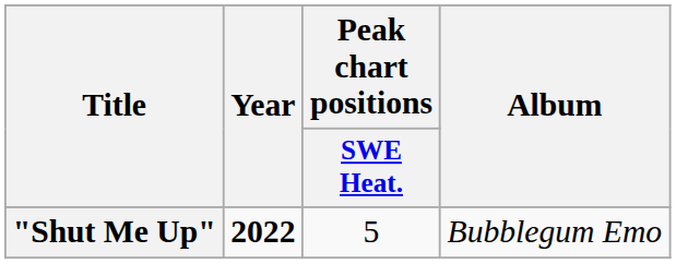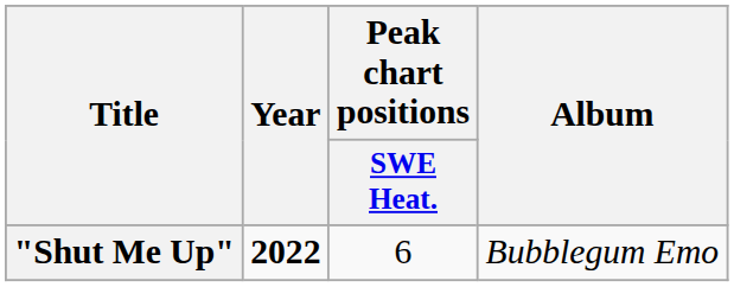 <table class="wikitable plainrowheaders" style="text-align:center;">
 <tr>
 <th scope="col" rowspan="2">Title</th>
 <th scope="col" rowspan="2">Year</th>
 <th scope="col" colspan="1">Peak chart positions</th>
 <th scope="col" rowspan="2">Album</th>
 </tr>
 <tr>
 <th scope="col" style="width:3em;font-size:85%;"><a href='#'>SWE<br>Heat.</a><br></th>
 </tr>
 <tr>
 <th scope="row">"Shut Me Up"</th>
 <td><strong>2022</strong></td>
-<td>5</td>
+<td>6</td>
 <td><em>Bubblegum Emo</em></td>
 </tr>
 </table>
